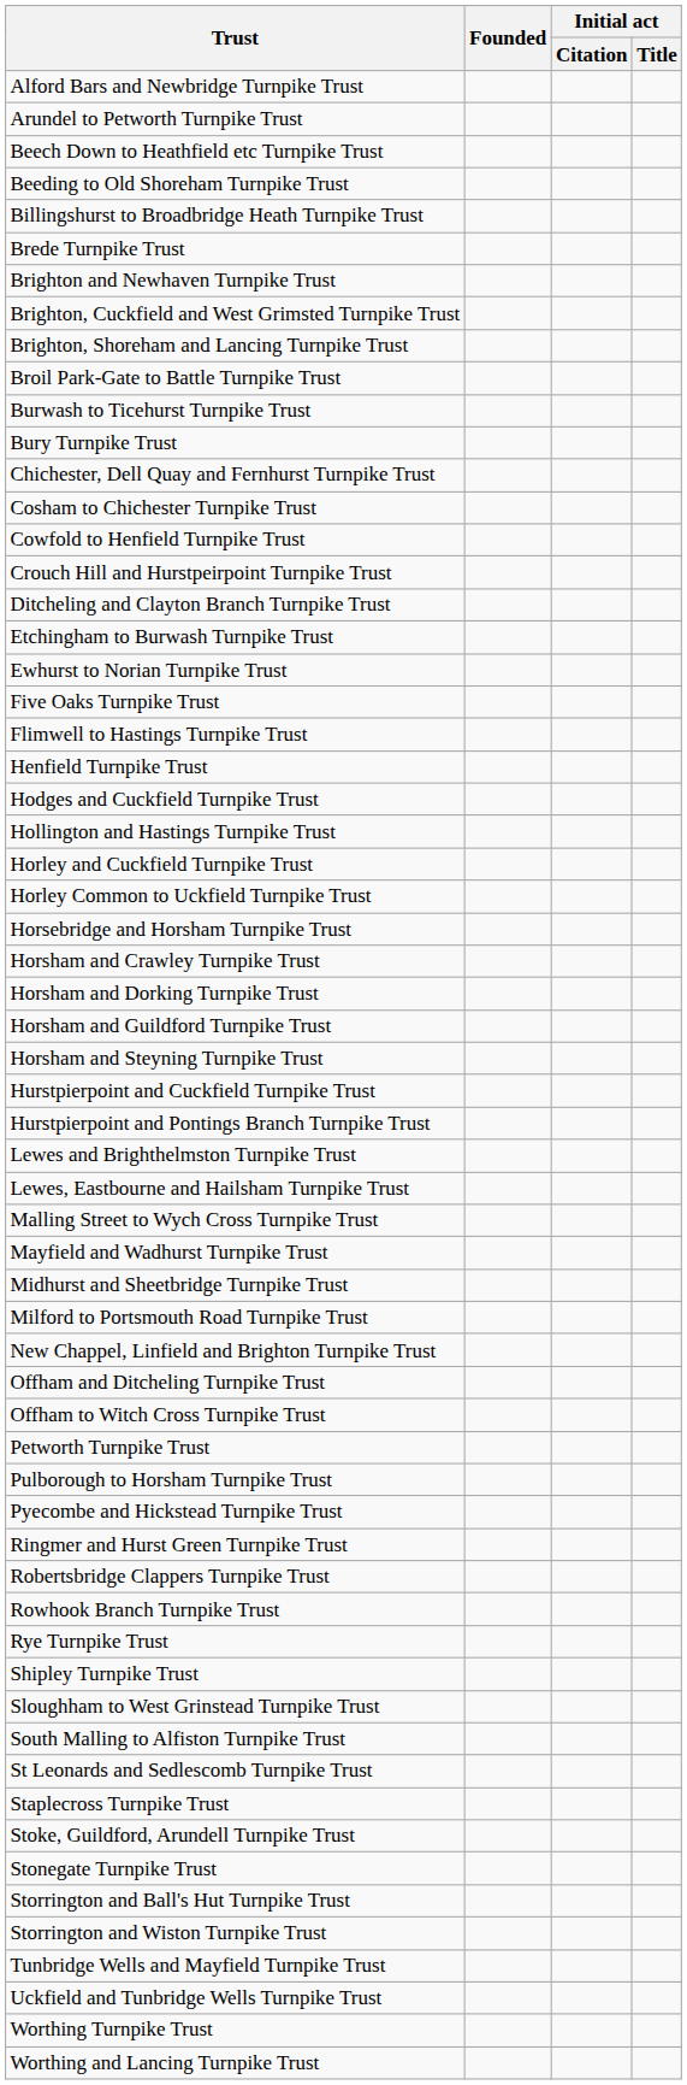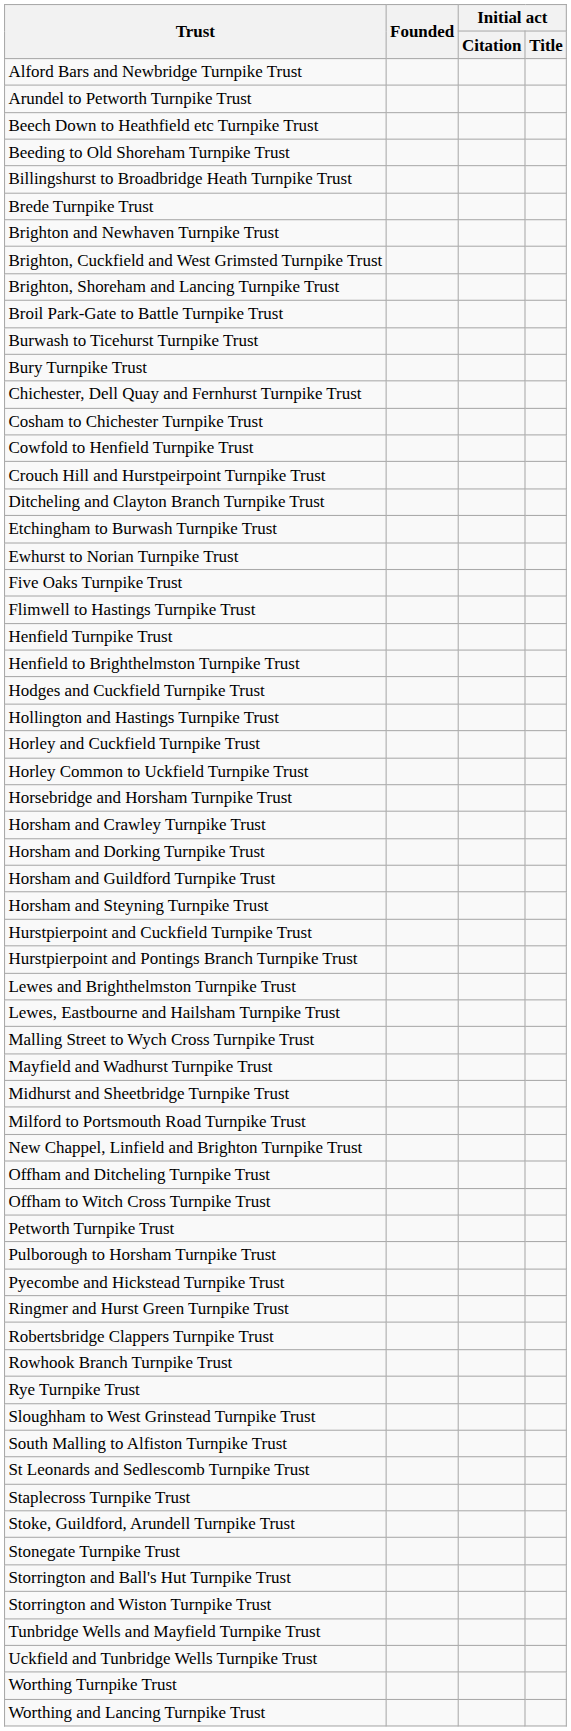 <table class="wikitable sortable">
 <tr>
 <th rowspan=2>Trust</th>
 <th rowspan=2>Founded</th>
 <th colspan=2>Initial act</th>
 </tr>
 <tr>
 <th>Citation</th>
 <th>Title</th>
 </tr>
 <tr>
 <td>Alford Bars and Newbridge Turnpike Trust</td>
 <td></td>
 <td></td>
 <td></td>
 </tr>
 <tr>
 <td>Arundel to Petworth Turnpike Trust</td>
 <td></td>
 <td></td>
 <td></td>
 </tr>
 <tr>
 <td>Beech Down to Heathfield etc Turnpike Trust</td>
 <td></td>
 <td></td>
 <td></td>
 </tr>
 <tr>
 <td>Beeding to Old Shoreham Turnpike Trust</td>
 <td></td>
 <td></td>
 <td></td>
 </tr>
 <tr>
 <td>Billingshurst to Broadbridge Heath Turnpike Trust</td>
 <td></td>
 <td></td>
 <td></td>
 </tr>
 <tr>
 <td>Brede Turnpike Trust</td>
 <td></td>
 <td></td>
 <td></td>
 </tr>
 <tr>
 <td>Brighton and Newhaven Turnpike Trust</td>
 <td></td>
 <td></td>
 <td></td>
 </tr>
 <tr>
 <td>Brighton, Cuckfield and West Grimsted Turnpike Trust</td>
 <td></td>
 <td></td>
 <td></td>
 </tr>
 <tr>
 <td>Brighton, Shoreham and Lancing Turnpike Trust</td>
 <td></td>
 <td></td>
 <td></td>
 </tr>
 <tr>
 <td>Broil Park-Gate to Battle Turnpike Trust</td>
 <td></td>
 <td></td>
 <td></td>
 </tr>
 <tr>
 <td>Burwash to Ticehurst Turnpike Trust</td>
 <td></td>
 <td></td>
 <td></td>
 </tr>
 <tr>
 <td>Bury Turnpike Trust</td>
 <td></td>
 <td></td>
 <td></td>
 </tr>
 <tr>
 <td>Chichester, Dell Quay and Fernhurst Turnpike Trust</td>
 <td></td>
 <td></td>
 <td></td>
 </tr>
 <tr>
 <td>Cosham to Chichester Turnpike Trust</td>
 <td></td>
 <td></td>
 <td></td>
 </tr>
 <tr>
 <td>Cowfold to Henfield Turnpike Trust</td>
 <td></td>
 <td></td>
 <td></td>
 </tr>
 <tr>
 <td>Crouch Hill and Hurstpeirpoint Turnpike Trust</td>
 <td></td>
 <td></td>
 <td></td>
 </tr>
 <tr>
 <td>Ditcheling and Clayton Branch Turnpike Trust</td>
 <td></td>
 <td></td>
 <td></td>
 </tr>
 <tr>
 <td>Etchingham to Burwash Turnpike Trust</td>
 <td></td>
 <td></td>
 <td></td>
 </tr>
 <tr>
 <td>Ewhurst to Norian Turnpike Trust</td>
 <td></td>
 <td></td>
 <td></td>
 </tr>
 <tr>
 <td>Five Oaks Turnpike Trust</td>
 <td></td>
 <td></td>
 <td></td>
 </tr>
 <tr>
 <td>Flimwell to Hastings Turnpike Trust</td>
 <td></td>
 <td></td>
 <td></td>
 </tr>
 <tr>
 <td>Henfield Turnpike Trust</td>
+<td></td>
+<td></td>
+<td></td>
+</tr>
+<tr>
+<td>Henfield to Brighthelmston Turnpike Trust</td>
 <td></td>
 <td></td>
 <td></td>
 </tr>
 <tr>
 <td>Hodges and Cuckfield Turnpike Trust</td>
 <td></td>
 <td></td>
 <td></td>
 </tr>
 <tr>
 <td>Hollington and Hastings Turnpike Trust</td>
 <td></td>
 <td></td>
 <td></td>
 </tr>
 <tr>
 <td>Horley and Cuckfield Turnpike Trust</td>
 <td></td>
 <td></td>
 <td></td>
 </tr>
 <tr>
 <td>Horley Common to Uckfield Turnpike Trust</td>
 <td></td>
 <td></td>
 <td></td>
 </tr>
 <tr>
 <td>Horsebridge and Horsham Turnpike Trust</td>
 <td></td>
 <td></td>
 <td></td>
 </tr>
 <tr>
 <td>Horsham and Crawley Turnpike Trust</td>
 <td></td>
 <td></td>
 <td></td>
 </tr>
 <tr>
 <td>Horsham and Dorking Turnpike Trust</td>
 <td></td>
 <td></td>
 <td></td>
 </tr>
 <tr>
 <td>Horsham and Guildford Turnpike Trust</td>
 <td></td>
 <td></td>
 <td></td>
 </tr>
 <tr>
 <td>Horsham and Steyning Turnpike Trust</td>
 <td></td>
 <td></td>
 <td></td>
 </tr>
 <tr>
 <td>Hurstpierpoint and Cuckfield Turnpike Trust</td>
 <td></td>
 <td></td>
 <td></td>
 </tr>
 <tr>
 <td>Hurstpierpoint and Pontings Branch Turnpike Trust</td>
 <td></td>
 <td></td>
 <td></td>
 </tr>
 <tr>
 <td>Lewes and Brighthelmston Turnpike Trust</td>
 <td></td>
 <td></td>
 <td></td>
 </tr>
 <tr>
 <td>Lewes, Eastbourne and Hailsham Turnpike Trust</td>
 <td></td>
 <td></td>
 <td></td>
 </tr>
 <tr>
 <td>Malling Street to Wych Cross Turnpike Trust</td>
 <td></td>
 <td></td>
 <td></td>
 </tr>
 <tr>
 <td>Mayfield and Wadhurst Turnpike Trust</td>
 <td></td>
 <td></td>
 <td></td>
 </tr>
 <tr>
 <td>Midhurst and Sheetbridge Turnpike Trust</td>
 <td></td>
 <td></td>
 <td></td>
 </tr>
 <tr>
 <td>Milford to Portsmouth Road Turnpike Trust</td>
 <td></td>
 <td></td>
 <td></td>
 </tr>
 <tr>
 <td>New Chappel, Linfield and Brighton Turnpike Trust</td>
 <td></td>
 <td></td>
 <td></td>
 </tr>
 <tr>
 <td>Offham and Ditcheling Turnpike Trust</td>
 <td></td>
 <td></td>
 <td></td>
 </tr>
 <tr>
 <td>Offham to Witch Cross Turnpike Trust</td>
 <td></td>
 <td></td>
 <td></td>
 </tr>
 <tr>
 <td>Petworth Turnpike Trust</td>
 <td></td>
 <td></td>
 <td></td>
 </tr>
 <tr>
 <td>Pulborough to Horsham Turnpike Trust</td>
 <td></td>
 <td></td>
 <td></td>
 </tr>
 <tr>
 <td>Pyecombe and Hickstead Turnpike Trust</td>
 <td></td>
 <td></td>
 <td></td>
 </tr>
 <tr>
 <td>Ringmer and Hurst Green Turnpike Trust</td>
 <td></td>
 <td></td>
 <td></td>
 </tr>
 <tr>
 <td>Robertsbridge Clappers Turnpike Trust</td>
 <td></td>
 <td></td>
 <td></td>
 </tr>
 <tr>
 <td>Rowhook Branch Turnpike Trust</td>
 <td></td>
 <td></td>
 <td></td>
 </tr>
 <tr>
 <td>Rye Turnpike Trust</td>
 <td></td>
 <td></td>
 <td></td>
 </tr>
 <tr>
-<td>Shipley Turnpike Trust</td>
-<td></td>
-<td></td>
-<td></td>
-</tr>
-<tr>
 <td>Sloughham to West Grinstead Turnpike Trust</td>
 <td></td>
 <td></td>
 <td></td>
 </tr>
 <tr>
 <td>South Malling to Alfiston Turnpike Trust</td>
 <td></td>
 <td></td>
 <td></td>
 </tr>
 <tr>
 <td>St Leonards and Sedlescomb Turnpike Trust</td>
 <td></td>
 <td></td>
 <td></td>
 </tr>
 <tr>
 <td>Staplecross Turnpike Trust</td>
 <td></td>
 <td></td>
 <td></td>
 </tr>
 <tr>
 <td>Stoke, Guildford, Arundell Turnpike Trust</td>
 <td></td>
 <td></td>
 <td></td>
 </tr>
 <tr>
 <td>Stonegate Turnpike Trust</td>
 <td></td>
 <td></td>
 <td></td>
 </tr>
 <tr>
 <td>Storrington and Ball's Hut Turnpike Trust</td>
 <td></td>
 <td></td>
 <td></td>
 </tr>
 <tr>
 <td>Storrington and Wiston Turnpike Trust</td>
 <td></td>
 <td></td>
 <td></td>
 </tr>
 <tr>
 <td>Tunbridge Wells and Mayfield Turnpike Trust</td>
 <td></td>
 <td></td>
 <td></td>
 </tr>
 <tr>
 <td>Uckfield and Tunbridge Wells Turnpike Trust</td>
 <td></td>
 <td></td>
 <td></td>
 </tr>
 <tr>
 <td>Worthing Turnpike Trust</td>
 <td></td>
 <td></td>
 <td></td>
 </tr>
 <tr>
 <td>Worthing and Lancing Turnpike Trust</td>
 <td></td>
 <td></td>
 <td></td>
 </tr>
 </table>
